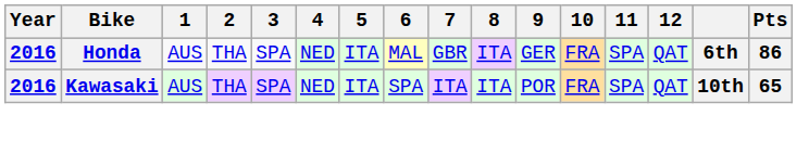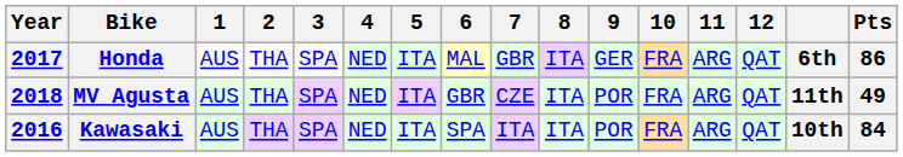 <table class="wikitable" style="text-align:center; font-size:90%">
 <tr>
 <th>Year</th>
 <th>Bike</th>
 <th>1</th>
 <th>2</th>
 <th>3</th>
 <th>4</th>
 <th>5</th>
 <th>6</th>
 <th>7</th>
 <th>8</th>
 <th>9</th>
 <th>10</th>
 <th>11</th>
 <th>12</th>
 <th></th>
 <th>Pts</th>
 </tr>
 <tr>
-<th><a href='#'>2016</a></th>
+<th><a href='#'>2017</a></th>
 <th><a href='#'>Honda</a></th>
 <td><a href='#'>AUS</a></td>
 <td><a href='#'>THA</a></td>
 <td><a href='#'>SPA</a></td>
 <td style="background:#dfffdf;"><a href='#'>NED</a><br></td>
 <td style="background:#dfffdf;"><a href='#'>ITA</a><br></td>
 <td style="background:#ffffbf;"><a href='#'>MAL</a><br></td>
 <td style="background:#dfffdf;"><a href='#'>GBR</a><br></td>
 <td style="background:#EFCFFF;"><a href='#'>ITA</a><br></td>
 <td style="background:#dfffdf;"><a href='#'>GER</a><br></td>
 <td style="background:#FFDF9F;"><a href='#'>FRA</a><br></td>
-<td style="background:#dfffdf;"><a href='#'>SPA</a><br></td>
+<td style="background:#dfffdf;"><a href='#'>ARG</a><br></td>
 <td style="background:#dfffdf;"><a href='#'>QAT</a><br></td>
 <th>6th</th>
 <th>86</th>
+</tr>
+<tr>
+<th><a href='#'>2018</a></th>
+<th><a href='#'>MV Agusta</a></th>
+<td style="background:#dfffdf;"><a href='#'>AUS</a><br></td>
+<td style="background:#dfffdf;"><a href='#'>THA</a><br></td>
+<td style="background:#efcfff;"><a href='#'>SPA</a><br></td>
+<td style="background:#dfffdf;"><a href='#'>NED</a><br></td>
+<td style="background:#efcfff;"><a href='#'>ITA</a><br></td>
+<td style="background:#dfffdf;"><a href='#'>GBR</a><br></td>
+<td style="background:#efcfff;"><a href='#'>CZE</a><br></td>
+<td style="background:#dfffdf;"><a href='#'>ITA</a><br></td>
+<td style="background:#dfffdf;"><a href='#'>POR</a><br></td>
+<td style="background:#dfffdf;"><a href='#'>FRA</a><br></td>
+<td style="background:#dfffdf;"><a href='#'>ARG</a><br></td>
+<td style="background:#dfffdf;"><a href='#'>QAT</a><br></td>
+<th>11th</th>
+<th>49</th>
 </tr>
 <tr>
 <th><a href='#'>2016</a></th>
 <th><a href='#'>Kawasaki</a></th>
 <td style="background:#dfffdf;"><a href='#'>AUS</a><br></td>
 <td style="background:#efcfff;"><a href='#'>THA</a><br></td>
 <td style="background:#efcfff;"><a href='#'>SPA</a><br></td>
 <td style="background:#dfffdf;"><a href='#'>NED</a><br></td>
 <td style="background:#dfffdf;"><a href='#'>ITA</a><br></td>
 <td style="background:#dfffdf;"><a href='#'>SPA</a><br></td>
 <td style="background:#efcfff;"><a href='#'>ITA</a><br></td>
 <td style="background:#dfffdf;"><a href='#'>ITA</a><br></td>
 <td style="background:#dfffdf;"><a href='#'>POR</a><br></td>
 <td style="background:#FFDF9F;"><a href='#'>FRA</a><br></td>
-<td style="background:#dfffdf;"><a href='#'>SPA</a><br></td>
+<td style="background:#dfffdf;"><a href='#'>ARG</a><br></td>
 <td style="background:#dfffdf;"><a href='#'>QAT</a><br></td>
 <th>10th</th>
-<th>65</th>
+<th>84</th>
 </tr>
 </table>
